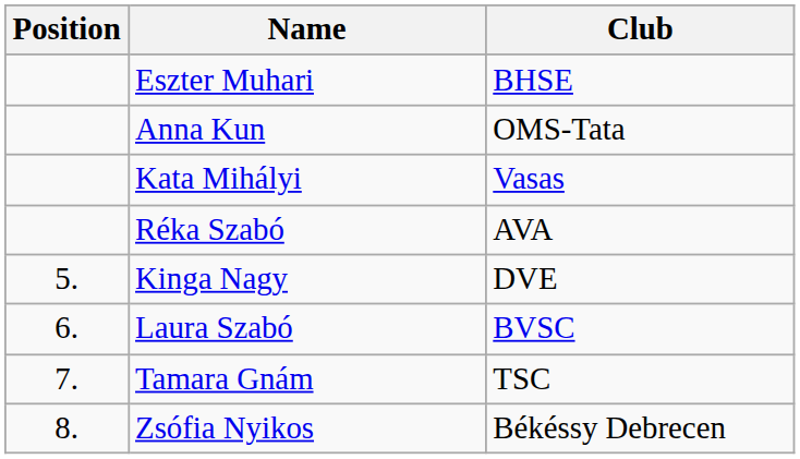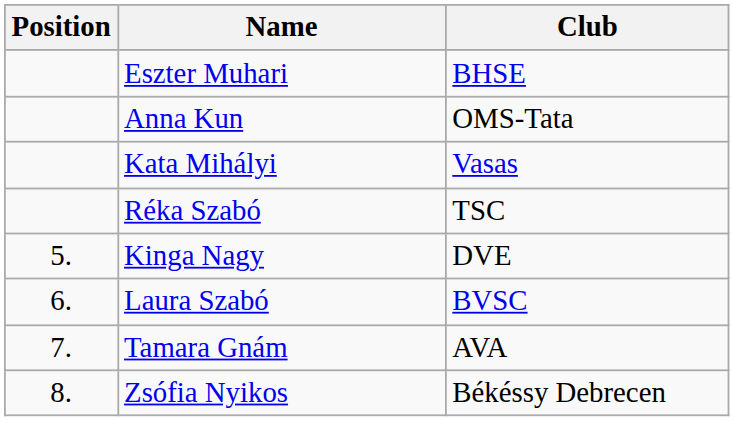 <table class="wikitable">
 <tr>
 <th width="20">Position</th>
 <th width="175">Name</th>
 <th width="150">Club</th>
 </tr>
 <tr>
 <td align="center"></td>
 <td><a href='#'>Eszter Muhari</a></td>
 <td> <a href='#'>BHSE</a></td>
 </tr>
 <tr>
 <td align="center"></td>
 <td><a href='#'>Anna Kun</a></td>
 <td> OMS-Tata</td>
 </tr>
 <tr>
 <td align="center"></td>
 <td><a href='#'>Kata Mihályi</a></td>
 <td> <a href='#'>Vasas</a></td>
 </tr>
 <tr>
 <td align="center"></td>
 <td><a href='#'>Réka Szabó</a></td>
-<td> AVA</td>
+<td> TSC</td>
 </tr>
 <tr>
 <td align="center">5.</td>
 <td><a href='#'>Kinga Nagy</a></td>
 <td> DVE</td>
 </tr>
 <tr>
 <td align="center">6.</td>
 <td><a href='#'>Laura Szabó</a></td>
 <td> <a href='#'>BVSC</a></td>
 </tr>
 <tr>
 <td align="center">7.</td>
 <td><a href='#'>Tamara Gnám</a></td>
-<td> TSC</td>
+<td> AVA</td>
 </tr>
 <tr>
 <td align="center">8.</td>
 <td><a href='#'>Zsófia Nyikos</a></td>
 <td> Békéssy Debrecen</td>
 </tr>
 </table>
